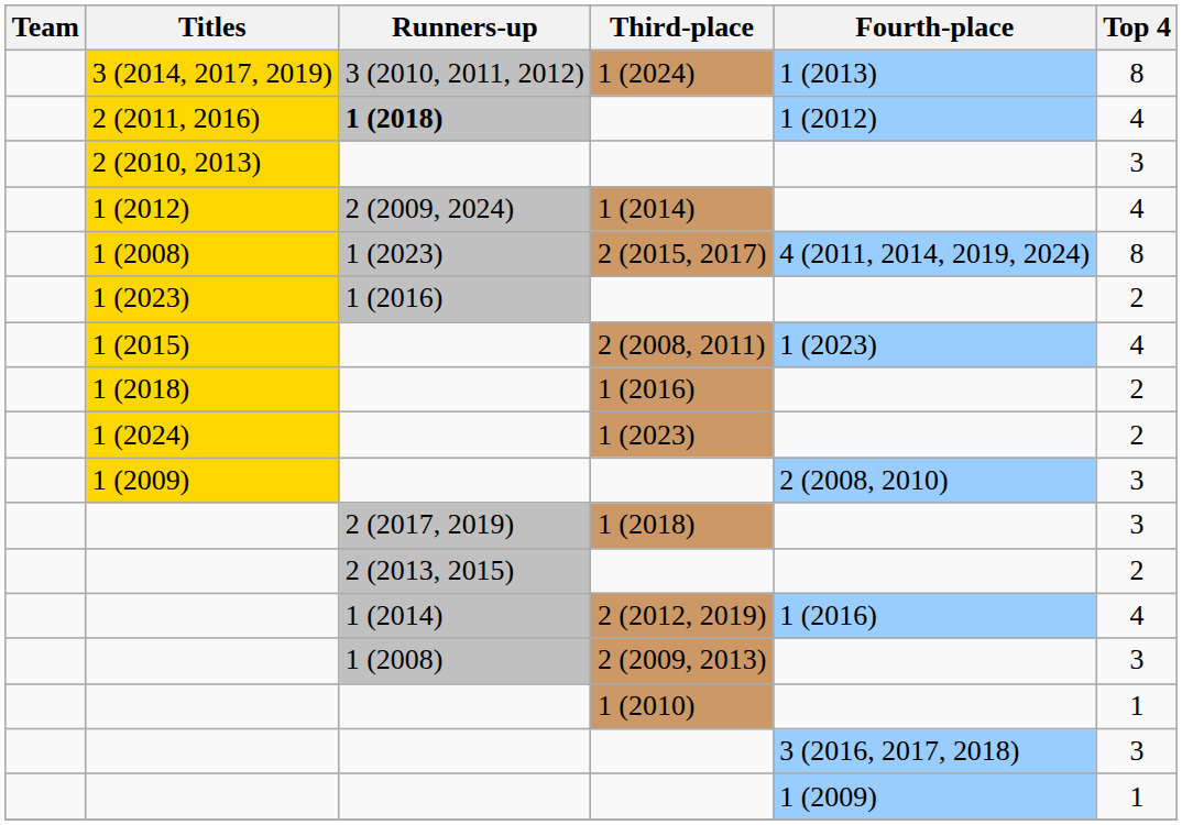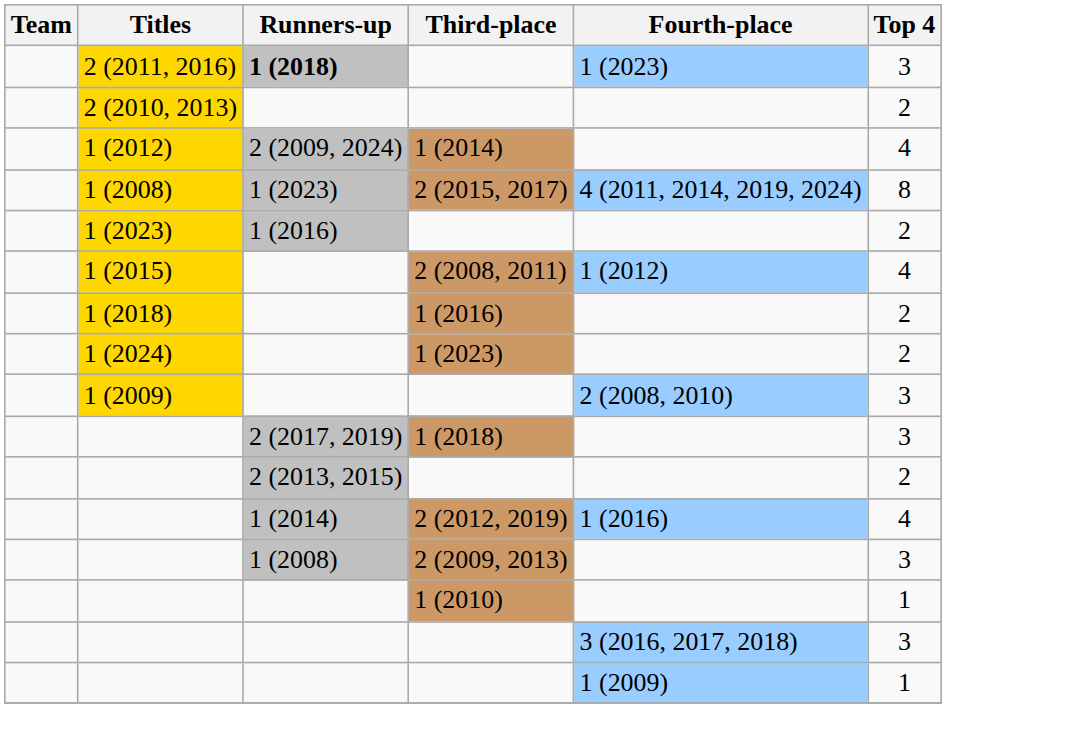 <table class="wikitable sortable">
 <tr>
 <th>Team</th>
 <th>Titles</th>
 <th>Runners-up</th>
 <th>Third-place</th>
 <th>Fourth-place</th>
 <th>Top 4</th>
 </tr>
 <tr>
 <td></td>
-<td style="background:gold">3 (2014, 2017, 2019)</td>
-<td style="background:silver">3 (2010, 2011, 2012)</td>
-<td style="background:#cc9966">1 (2024)</td>
-<td style="background:#9acdff">1 (2013)</td>
-<td align=center>8</td>
-</tr>
-<tr>
-<td></td>
 <td style="background:gold">2 (2011, 2016)</td>
 <td style="background:silver"><strong>1 (2018)</strong></td>
 <td></td>
-<td style="background:#9acdff">1 (2012)</td>
-<td align=center>4</td>
+<td style="background:#9acdff">1 (2023)</td>
+<td align=center>3</td>
 </tr>
 <tr>
 <td></td>
 <td style="background:gold">2 (2010, 2013)</td>
 <td></td>
 <td></td>
 <td></td>
-<td align=center>3</td>
+<td align=center>2</td>
 </tr>
 <tr>
 <td></td>
 <td style="background:gold">1 (2012)</td>
 <td style="background:silver">2 (2009, 2024)</td>
 <td style="background:#cc9966">1 (2014)</td>
 <td></td>
 <td align=center>4</td>
 </tr>
 <tr>
 <td></td>
 <td style="background:gold">1 (2008)</td>
 <td style="background:silver">1 (2023)</td>
 <td style="background:#cc9966">2 (2015, 2017)</td>
 <td style="background:#9acdff">4 (2011, 2014, 2019, 2024)</td>
 <td align=center>8</td>
 </tr>
 <tr>
 <td></td>
 <td style="background:gold">1 (2023)</td>
 <td style="background:silver">1 (2016)</td>
 <td></td>
 <td></td>
 <td align=center>2</td>
 </tr>
 <tr>
 <td></td>
 <td style="background:gold">1 (2015)</td>
 <td></td>
 <td style="background:#cc9966">2 (2008, 2011)</td>
-<td style="background:#9acdff">1 (2023)</td>
+<td style="background:#9acdff">1 (2012)</td>
 <td align=center>4</td>
 </tr>
 <tr>
 <td></td>
 <td style="background:gold">1 (2018)</td>
 <td></td>
 <td style="background:#cc9966">1 (2016)</td>
 <td></td>
 <td align=center>2</td>
 </tr>
 <tr>
 <td></td>
 <td style="background:gold">1 (2024)</td>
 <td></td>
 <td style="background:#cc9966">1 (2023)</td>
 <td></td>
 <td align=center>2</td>
 </tr>
 <tr>
 <td></td>
 <td style="background:gold">1 (2009)</td>
 <td></td>
 <td></td>
 <td style="background:#9acdff">2 (2008, 2010)</td>
 <td align=center>3</td>
 </tr>
 <tr>
 <td></td>
 <td></td>
 <td style="background:silver">2 (2017, 2019)</td>
 <td style="background:#cc9966">1 (2018)</td>
 <td></td>
 <td align=center>3</td>
 </tr>
 <tr>
 <td></td>
 <td></td>
 <td style="background:silver">2 (2013, 2015)</td>
 <td></td>
 <td></td>
 <td align=center>2</td>
 </tr>
 <tr>
 <td></td>
 <td></td>
 <td style="background:silver">1 (2014)</td>
 <td style="background:#cc9966">2 (2012, 2019)</td>
 <td style="background:#9acdff">1 (2016)</td>
 <td align=center>4</td>
 </tr>
 <tr>
 <td></td>
 <td></td>
 <td style="background:silver">1 (2008)</td>
 <td style="background:#cc9966">2 (2009, 2013)</td>
 <td></td>
 <td align=center>3</td>
 </tr>
 <tr>
 <td></td>
 <td></td>
 <td></td>
 <td style="background:#cc9966">1 (2010)</td>
 <td></td>
 <td align=center>1</td>
 </tr>
 <tr>
 <td></td>
 <td></td>
 <td></td>
 <td></td>
 <td style="background:#9acdff">3 (2016, 2017, 2018)</td>
 <td align=center>3</td>
 </tr>
 <tr>
 <td></td>
 <td></td>
 <td></td>
 <td></td>
 <td style="background:#9acdff">1 (2009)</td>
 <td align=center>1</td>
 </tr>
 <tr>
 </tr>
 </table>
